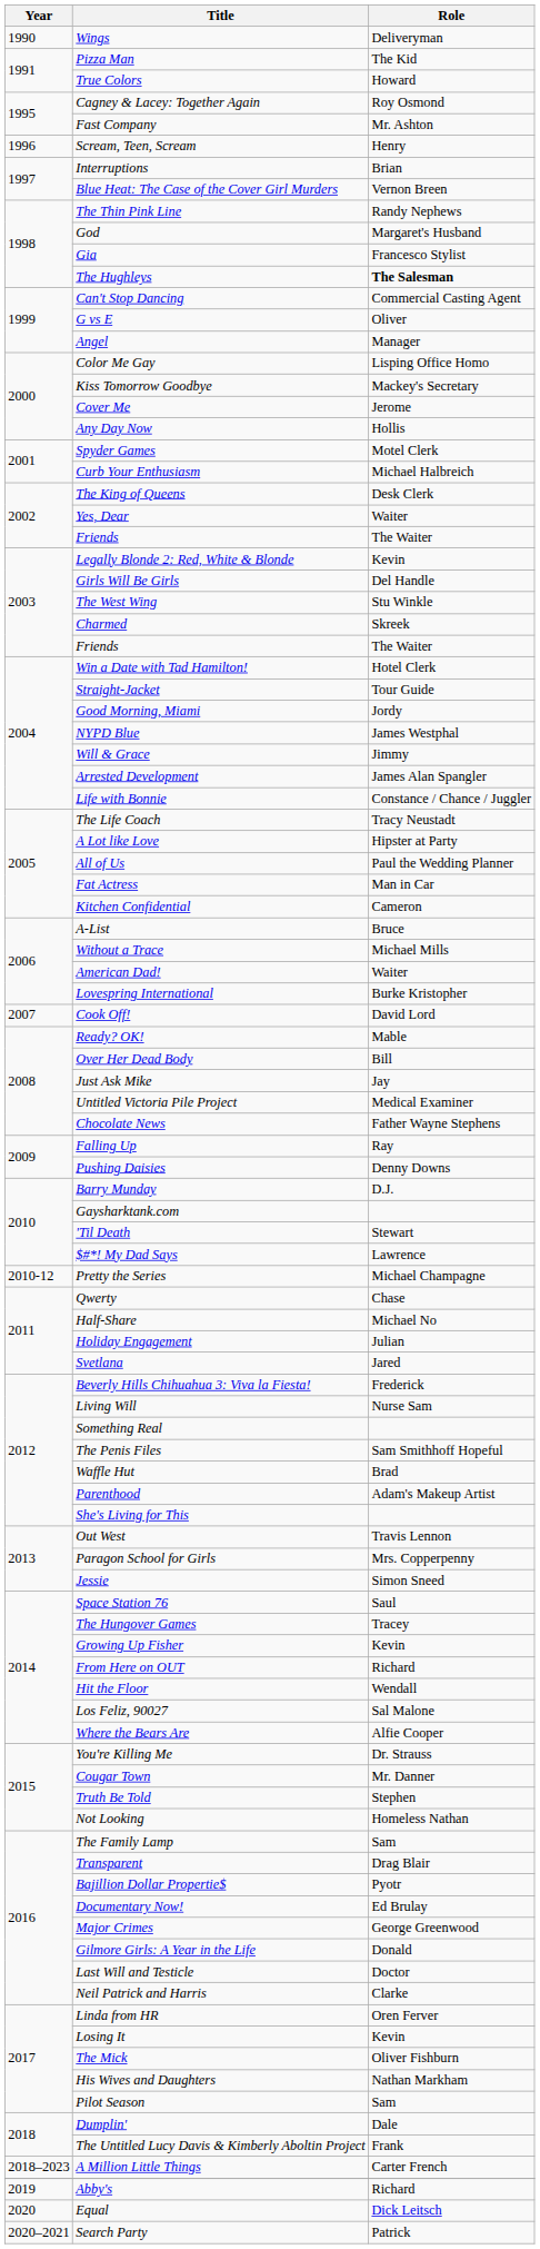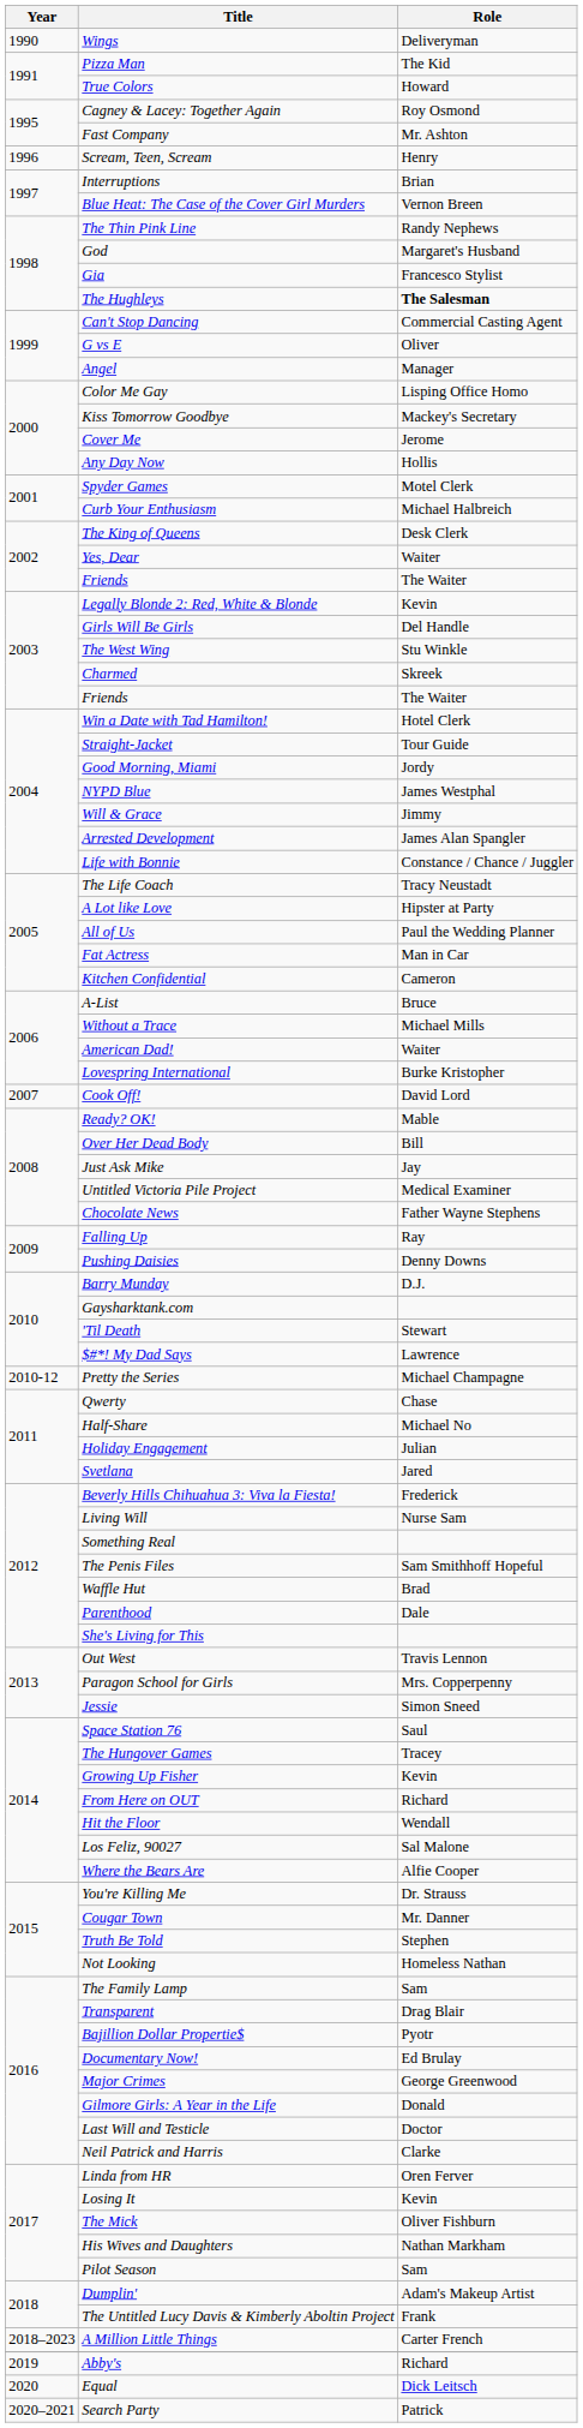 <table class="wikitable sortable mw-collapsible">
 <tr>
 <th>Year</th>
 <th>Title</th>
 <th>Role</th>
 </tr>
 <tr>
 <td>1990</td>
 <td><em><a href='#'>Wings</a></em></td>
 <td>Deliveryman</td>
 </tr>
 <tr>
 <td rowspan=2>1991</td>
 <td><em><a href='#'>Pizza Man</a></em></td>
 <td>The Kid</td>
 </tr>
 <tr>
 <td><em><a href='#'>True Colors</a></em></td>
 <td>Howard</td>
 </tr>
 <tr>
 <td rowspan=2>1995</td>
 <td><em>Cagney & Lacey: Together Again</em></td>
 <td>Roy Osmond</td>
 </tr>
 <tr>
 <td><em>Fast Company</em></td>
 <td>Mr. Ashton</td>
 </tr>
 <tr>
 <td>1996</td>
 <td><em>Scream, Teen, Scream</em></td>
 <td>Henry</td>
 </tr>
 <tr>
 <td rowspan=2>1997</td>
 <td><em>Interruptions</em></td>
 <td>Brian</td>
 </tr>
 <tr>
 <td><em><a href='#'>Blue Heat: The Case of the Cover Girl Murders</a></em></td>
 <td>Vernon Breen</td>
 </tr>
 <tr>
 <td rowspan=4>1998</td>
 <td><em><a href='#'>The Thin Pink Line</a></em></td>
 <td>Randy Nephews</td>
 </tr>
 <tr>
 <td><em>God</em></td>
 <td>Margaret's Husband</td>
 </tr>
 <tr>
 <td><em><a href='#'>Gia</a></em></td>
 <td>Francesco Stylist</td>
 </tr>
 <tr>
 <td><em><a href='#'>The Hughleys</a></em></td>
 <td><strong>The Salesman</strong></td>
 </tr>
 <tr>
 <td rowspan=3>1999</td>
 <td><em><a href='#'>Can't Stop Dancing</a></em></td>
 <td>Commercial Casting Agent</td>
 </tr>
 <tr>
 <td><em><a href='#'>G vs E</a></em></td>
 <td>Oliver</td>
 </tr>
 <tr>
 <td><em><a href='#'>Angel</a></em></td>
 <td>Manager</td>
 </tr>
 <tr>
 <td rowspan=4>2000</td>
 <td><em>Color Me Gay</em></td>
 <td>Lisping Office Homo</td>
 </tr>
 <tr>
 <td><em>Kiss Tomorrow Goodbye</em></td>
 <td>Mackey's Secretary</td>
 </tr>
 <tr>
 <td><em><a href='#'>Cover Me</a></em></td>
 <td>Jerome</td>
 </tr>
 <tr>
 <td><em><a href='#'>Any Day Now</a></em></td>
 <td>Hollis</td>
 </tr>
 <tr>
 <td rowspan=2>2001</td>
 <td><em><a href='#'>Spyder Games</a></em></td>
 <td>Motel Clerk</td>
 </tr>
 <tr>
 <td><em><a href='#'>Curb Your Enthusiasm</a></em></td>
 <td>Michael Halbreich</td>
 </tr>
 <tr>
 <td rowspan=3>2002</td>
 <td><em><a href='#'>The King of Queens</a></em></td>
 <td>Desk Clerk</td>
 </tr>
 <tr>
 <td><em><a href='#'>Yes, Dear</a></em></td>
 <td>Waiter</td>
 </tr>
 <tr>
 <td><em><a href='#'>Friends</a></em></td>
 <td>The Waiter</td>
 </tr>
 <tr>
 <td rowspan=5>2003</td>
 <td><em><a href='#'>Legally Blonde 2: Red, White & Blonde</a></em></td>
 <td>Kevin</td>
 </tr>
 <tr>
 <td><em><a href='#'>Girls Will Be Girls</a></em></td>
 <td>Del Handle</td>
 </tr>
 <tr>
 <td><em><a href='#'>The West Wing</a></em></td>
 <td>Stu Winkle</td>
 </tr>
 <tr>
 <td><em><a href='#'>Charmed</a></em></td>
 <td>Skreek</td>
 </tr>
 <tr>
 <td><em>Friends</em></td>
 <td>The Waiter</td>
 </tr>
 <tr>
 <td rowspan=7>2004</td>
 <td><em><a href='#'>Win a Date with Tad Hamilton!</a></em></td>
 <td>Hotel Clerk</td>
 </tr>
 <tr>
 <td><em><a href='#'>Straight-Jacket</a></em></td>
 <td>Tour Guide</td>
 </tr>
 <tr>
 <td><em><a href='#'>Good Morning, Miami</a></em></td>
 <td>Jordy</td>
 </tr>
 <tr>
 <td><em><a href='#'>NYPD Blue</a></em></td>
 <td>James Westphal</td>
 </tr>
 <tr>
 <td><em><a href='#'>Will & Grace</a></em></td>
 <td>Jimmy</td>
 </tr>
 <tr>
 <td><em><a href='#'>Arrested Development</a></em></td>
 <td>James Alan Spangler</td>
 </tr>
 <tr>
 <td><em><a href='#'>Life with Bonnie</a></em></td>
 <td>Constance / Chance / Juggler</td>
 </tr>
 <tr>
 <td rowspan=5>2005</td>
 <td><em>The Life Coach</em></td>
 <td>Tracy Neustadt</td>
 </tr>
 <tr>
 <td><em><a href='#'>A Lot like Love</a></em></td>
 <td>Hipster at Party</td>
 </tr>
 <tr>
 <td><em><a href='#'>All of Us</a></em></td>
 <td>Paul the Wedding Planner</td>
 </tr>
 <tr>
 <td><em><a href='#'>Fat Actress</a></em></td>
 <td>Man in Car</td>
 </tr>
 <tr>
 <td><em><a href='#'>Kitchen Confidential</a></em></td>
 <td>Cameron</td>
 </tr>
 <tr>
 <td rowspan=4>2006</td>
 <td><em>A-List</em></td>
 <td>Bruce</td>
 </tr>
 <tr>
 <td><em><a href='#'>Without a Trace</a></em></td>
 <td>Michael Mills</td>
 </tr>
 <tr>
 <td><em><a href='#'>American Dad!</a></em></td>
 <td>Waiter</td>
 </tr>
 <tr>
 <td><em><a href='#'>Lovespring International</a></em></td>
 <td>Burke Kristopher</td>
 </tr>
 <tr>
 <td>2007</td>
 <td><em><a href='#'>Cook Off!</a></em></td>
 <td>David Lord</td>
 </tr>
 <tr>
 <td rowspan=5>2008</td>
 <td><em><a href='#'>Ready? OK!</a></em></td>
 <td>Mable</td>
 </tr>
 <tr>
 <td><em><a href='#'>Over Her Dead Body</a></em></td>
 <td>Bill</td>
 </tr>
 <tr>
 <td><em>Just Ask Mike</em></td>
 <td>Jay</td>
 </tr>
 <tr>
 <td><em>Untitled Victoria Pile Project</em></td>
 <td>Medical Examiner</td>
 </tr>
 <tr>
 <td><em><a href='#'>Chocolate News</a></em></td>
 <td>Father Wayne Stephens</td>
 </tr>
 <tr>
 <td rowspan=2>2009</td>
 <td><em><a href='#'>Falling Up</a></em></td>
 <td>Ray</td>
 </tr>
 <tr>
 <td><em><a href='#'>Pushing Daisies</a></em></td>
 <td>Denny Downs</td>
 </tr>
 <tr>
 <td rowspan=4>2010</td>
 <td><em><a href='#'>Barry Munday</a></em></td>
 <td>D.J.</td>
 </tr>
 <tr>
 <td><em>Gaysharktank.com</em></td>
 <td></td>
 </tr>
 <tr>
 <td><em><a href='#'>'Til Death</a></em></td>
 <td>Stewart</td>
 </tr>
 <tr>
 <td><em><a href='#'>$#*! My Dad Says</a></em></td>
 <td>Lawrence</td>
 </tr>
 <tr>
 <td>2010-12</td>
 <td><em>Pretty the Series</em></td>
 <td>Michael Champagne</td>
 </tr>
 <tr>
 <td rowspan=4>2011</td>
 <td><em>Qwerty</em></td>
 <td>Chase</td>
 </tr>
 <tr>
 <td><em>Half-Share</em></td>
 <td>Michael No</td>
 </tr>
 <tr>
 <td><em><a href='#'>Holiday Engagement</a></em></td>
 <td>Julian</td>
 </tr>
 <tr>
 <td><em><a href='#'>Svetlana</a></em></td>
 <td>Jared</td>
 </tr>
 <tr>
 <td rowspan=7>2012</td>
 <td><em><a href='#'>Beverly Hills Chihuahua 3: Viva la Fiesta!</a></em></td>
 <td>Frederick</td>
 </tr>
 <tr>
 <td><em>Living Will</em></td>
 <td>Nurse Sam</td>
 </tr>
 <tr>
 <td><em>Something Real</em></td>
 <td></td>
 </tr>
 <tr>
 <td><em>The Penis Files</em></td>
 <td>Sam Smithhoff Hopeful</td>
 </tr>
 <tr>
 <td><em>Waffle Hut</em></td>
 <td>Brad</td>
 </tr>
 <tr>
 <td><em><a href='#'>Parenthood</a></em></td>
-<td>Adam's Makeup Artist</td>
+<td>Dale</td>
 </tr>
 <tr>
 <td><em><a href='#'>She's Living for This</a></em></td>
 <td></td>
 </tr>
 <tr>
 <td rowspan=3>2013</td>
 <td><em>Out West</em></td>
 <td>Travis Lennon</td>
 </tr>
 <tr>
 <td><em>Paragon School for Girls</em></td>
 <td>Mrs. Copperpenny</td>
 </tr>
 <tr>
 <td><em><a href='#'>Jessie</a></em></td>
 <td>Simon Sneed</td>
 </tr>
 <tr>
 <td rowspan=7>2014</td>
 <td><em><a href='#'>Space Station 76</a></em></td>
 <td>Saul</td>
 </tr>
 <tr>
 <td><em><a href='#'>The Hungover Games</a></em></td>
 <td>Tracey</td>
 </tr>
 <tr>
 <td><em><a href='#'>Growing Up Fisher</a></em></td>
 <td>Kevin</td>
 </tr>
 <tr>
 <td><em><a href='#'>From Here on OUT</a></em></td>
 <td>Richard</td>
 </tr>
 <tr>
 <td><em><a href='#'>Hit the Floor</a></em></td>
 <td>Wendall</td>
 </tr>
 <tr>
 <td><em>Los Feliz, 90027</em></td>
 <td>Sal Malone</td>
 </tr>
 <tr>
 <td><em><a href='#'>Where the Bears Are</a></em></td>
 <td>Alfie Cooper</td>
 </tr>
 <tr>
 <td rowspan=4>2015</td>
 <td><em>You're Killing Me</em></td>
 <td>Dr. Strauss</td>
 </tr>
 <tr>
 <td><em><a href='#'>Cougar Town</a></em></td>
 <td>Mr. Danner</td>
 </tr>
 <tr>
 <td><em><a href='#'>Truth Be Told</a></em></td>
 <td>Stephen</td>
 </tr>
 <tr>
 <td><em>Not Looking</em></td>
 <td>Homeless Nathan</td>
 </tr>
 <tr>
 <td rowspan=8>2016</td>
 <td><em>The Family Lamp</em></td>
 <td>Sam</td>
 </tr>
 <tr>
 <td><em><a href='#'>Transparent</a></em></td>
 <td>Drag Blair</td>
 </tr>
 <tr>
 <td><em><a href='#'>Bajillion Dollar Propertie$</a></em></td>
 <td>Pyotr</td>
 </tr>
 <tr>
 <td><em><a href='#'>Documentary Now!</a></em></td>
 <td>Ed Brulay</td>
 </tr>
 <tr>
 <td><em><a href='#'>Major Crimes</a></em></td>
 <td>George Greenwood</td>
 </tr>
 <tr>
 <td><em><a href='#'>Gilmore Girls: A Year in the Life</a></em></td>
 <td>Donald</td>
 </tr>
 <tr>
 <td><em>Last Will and Testicle</em></td>
 <td>Doctor</td>
 </tr>
 <tr>
 <td><em>Neil Patrick and Harris</em></td>
 <td>Clarke</td>
 </tr>
 <tr>
 <td rowspan=5>2017</td>
 <td><em>Linda from HR</em></td>
 <td>Oren Ferver</td>
 </tr>
 <tr>
 <td><em>Losing It</em></td>
 <td>Kevin</td>
 </tr>
 <tr>
 <td><em><a href='#'>The Mick</a></em></td>
 <td>Oliver Fishburn</td>
 </tr>
 <tr>
 <td><em>His Wives and Daughters</em></td>
 <td>Nathan Markham</td>
 </tr>
 <tr>
 <td><em>Pilot Season</em></td>
 <td>Sam</td>
 </tr>
 <tr>
 <td rowspan=2>2018</td>
 <td><em><a href='#'>Dumplin'</a></em></td>
-<td>Dale</td>
+<td>Adam's Makeup Artist</td>
 </tr>
 <tr>
 <td><em>The Untitled Lucy Davis & Kimberly Aboltin Project</em></td>
 <td>Frank</td>
 </tr>
 <tr>
 <td>2018–2023</td>
 <td><em><a href='#'>A Million Little Things</a></em></td>
 <td>Carter French</td>
 </tr>
 <tr>
 </tr>
 <tr>
 <td>2019</td>
 <td><em><a href='#'>Abby's</a></em></td>
 <td>Richard</td>
 </tr>
 <tr>
 <td>2020</td>
 <td><em>Equal</em></td>
 <td><a href='#'>Dick Leitsch</a></td>
 </tr>
 <tr>
 <td>2020–2021</td>
 <td><em>Search Party</em></td>
 <td>Patrick</td>
 </tr>
 </table>
